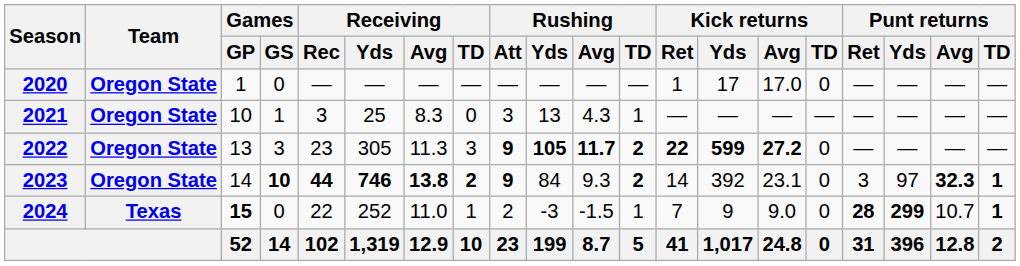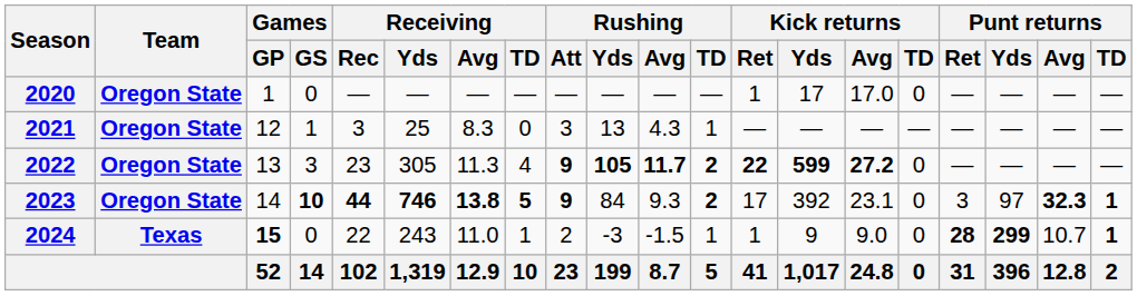 <table class="wikitable" style="text-align:center;">
 <tr>
 <th rowspan="2">Season</th>
 <th rowspan="2">Team</th>
 <th colspan="2">Games</th>
 <th colspan="4">Receiving</th>
 <th colspan="4">Rushing</th>
 <th colspan="4">Kick returns</th>
 <th colspan="4">Punt returns</th>
 </tr>
 <tr>
 <th>GP</th>
 <th>GS</th>
 <th>Rec</th>
 <th>Yds</th>
 <th>Avg</th>
 <th>TD</th>
 <th>Att</th>
 <th>Yds</th>
 <th>Avg</th>
 <th>TD</th>
 <th>Ret</th>
 <th>Yds</th>
 <th>Avg</th>
 <th>TD</th>
 <th>Ret</th>
 <th>Yds</th>
 <th>Avg</th>
 <th>TD</th>
 </tr>
 <tr>
 <th><a href='#'>2020</a></th>
 <th><a href='#'>Oregon State</a></th>
 <td>1</td>
 <td>0</td>
 <td>—</td>
 <td>—</td>
 <td>—</td>
 <td>—</td>
 <td>—</td>
 <td>—</td>
 <td>—</td>
 <td —>—</td>
 <td>1</td>
 <td>17</td>
 <td>17.0</td>
 <td>0</td>
 <td>—</td>
 <td>—</td>
 <td>—</td>
 <td>—</td>
 </tr>
 <tr>
 <th><a href='#'>2021</a></th>
 <th><a href='#'>Oregon State</a></th>
-<td>10</td>
+<td>12</td>
 <td>1</td>
 <td>3</td>
 <td>25</td>
 <td>8.3</td>
 <td>0</td>
 <td>3</td>
 <td>13</td>
 <td>4.3</td>
 <td>1</td>
 <td>—</td>
 <td>—</td>
 <td>—</td>
 <td>—</td>
 <td>—</td>
 <td>—</td>
 <td>—</td>
 <td>—</td>
 </tr>
 <tr>
 <th><a href='#'>2022</a></th>
 <th><a href='#'>Oregon State</a></th>
 <td>13</td>
 <td>3</td>
 <td>23</td>
 <td>305</td>
 <td>11.3</td>
-<td>3</td>
+<td>4</td>
 <td><strong>9</strong></td>
 <td><strong>105</strong></td>
 <td><strong>11.7</strong></td>
 <td><strong>2</strong></td>
 <td><strong>22</strong></td>
 <td><strong>599</strong></td>
 <td><strong>27.2</strong></td>
 <td>0</td>
 <td>—</td>
 <td>—</td>
 <td>—</td>
 <td>—</td>
 </tr>
 <tr>
 <th><a href='#'>2023</a></th>
 <th><a href='#'>Oregon State</a></th>
 <td>14</td>
 <td><strong>10</strong></td>
 <td><strong>44</strong></td>
 <td><strong>746</strong></td>
 <td><strong>13.8</strong></td>
-<td><strong>2</strong></td>
+<td><strong>5</strong></td>
 <td><strong>9</strong></td>
 <td>84</td>
 <td>9.3</td>
 <td><strong>2</strong></td>
-<td>14</td>
+<td>17</td>
 <td>392</td>
 <td>23.1</td>
 <td>0</td>
 <td>3</td>
 <td>97</td>
 <td><strong>32.3</strong></td>
 <td><strong>1</strong></td>
 </tr>
 <tr>
 <th><a href='#'>2024</a></th>
 <th><a href='#'>Texas</a></th>
 <td><strong>15</strong></td>
 <td>0</td>
 <td>22</td>
-<td>252</td>
+<td>243</td>
 <td>11.0</td>
 <td>1</td>
 <td>2</td>
 <td>-3</td>
 <td>-1.5</td>
 <td>1</td>
-<td>7</td>
+<td>1</td>
 <td>9</td>
 <td>9.0</td>
 <td>0</td>
 <td><strong>28</strong></td>
 <td><strong>299</strong></td>
 <td>10.7</td>
 <td><strong>1</strong></td>
 </tr>
 <tr>
 <th colspan="2"></th>
 <th>52</th>
 <th>14</th>
 <th>102</th>
 <th>1,319</th>
 <th>12.9</th>
 <th>10</th>
 <th>23</th>
 <th>199</th>
 <th>8.7</th>
 <th>5</th>
 <th>41</th>
 <th>1,017</th>
 <th>24.8</th>
 <th>0</th>
 <th>31</th>
 <th>396</th>
 <th>12.8</th>
 <th>2</th>
 </tr>
 </table>
